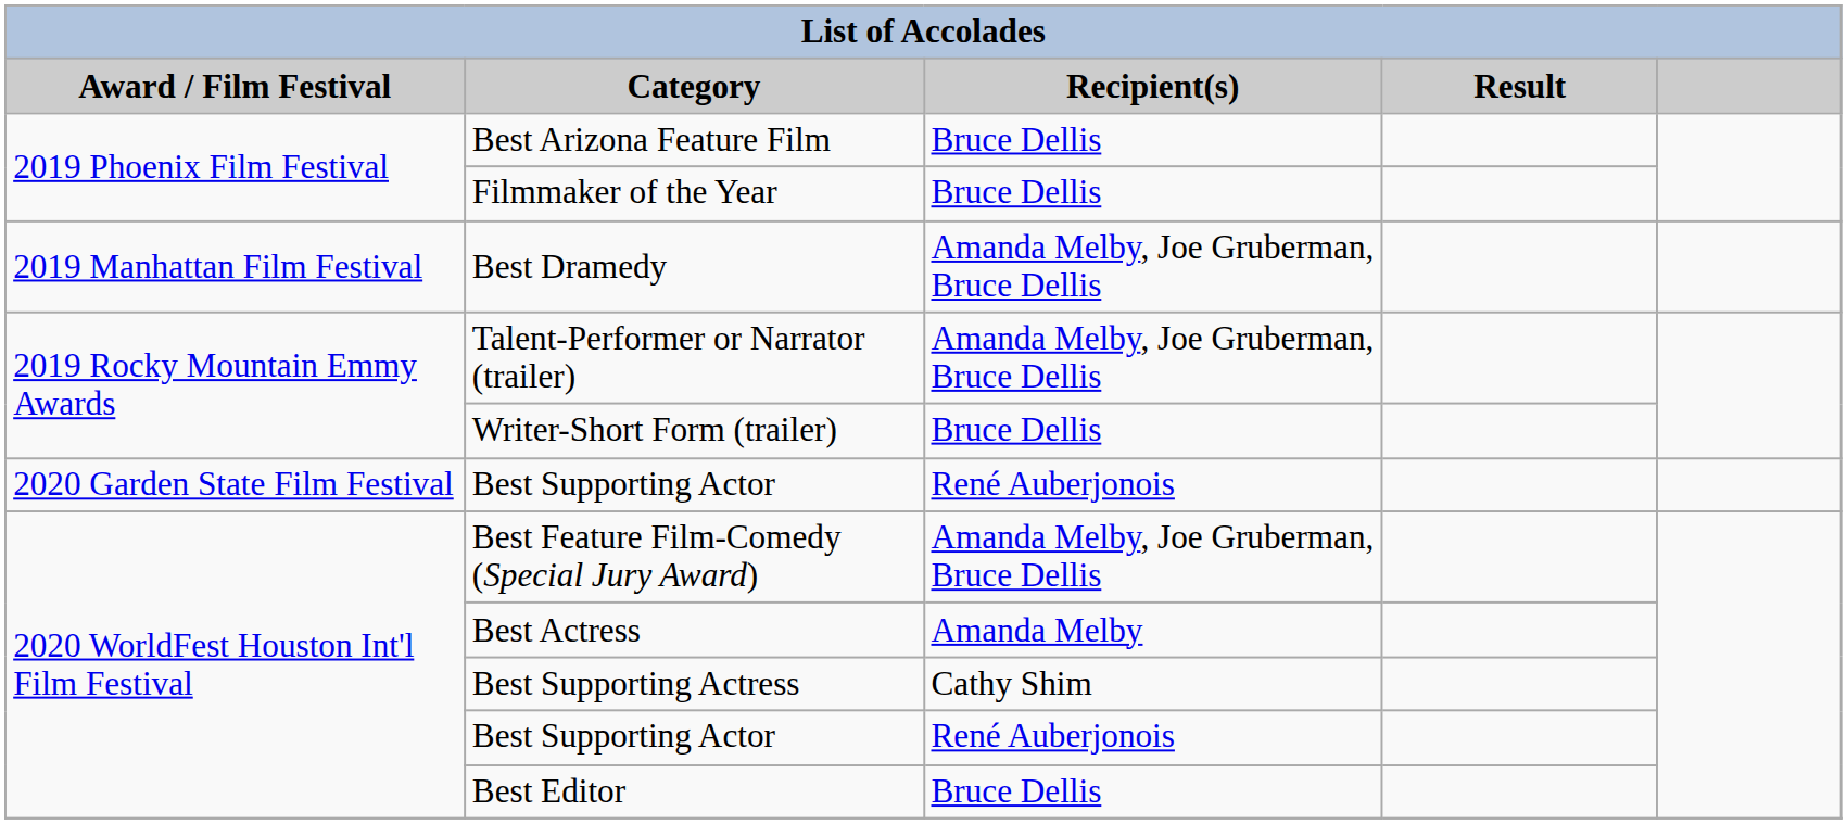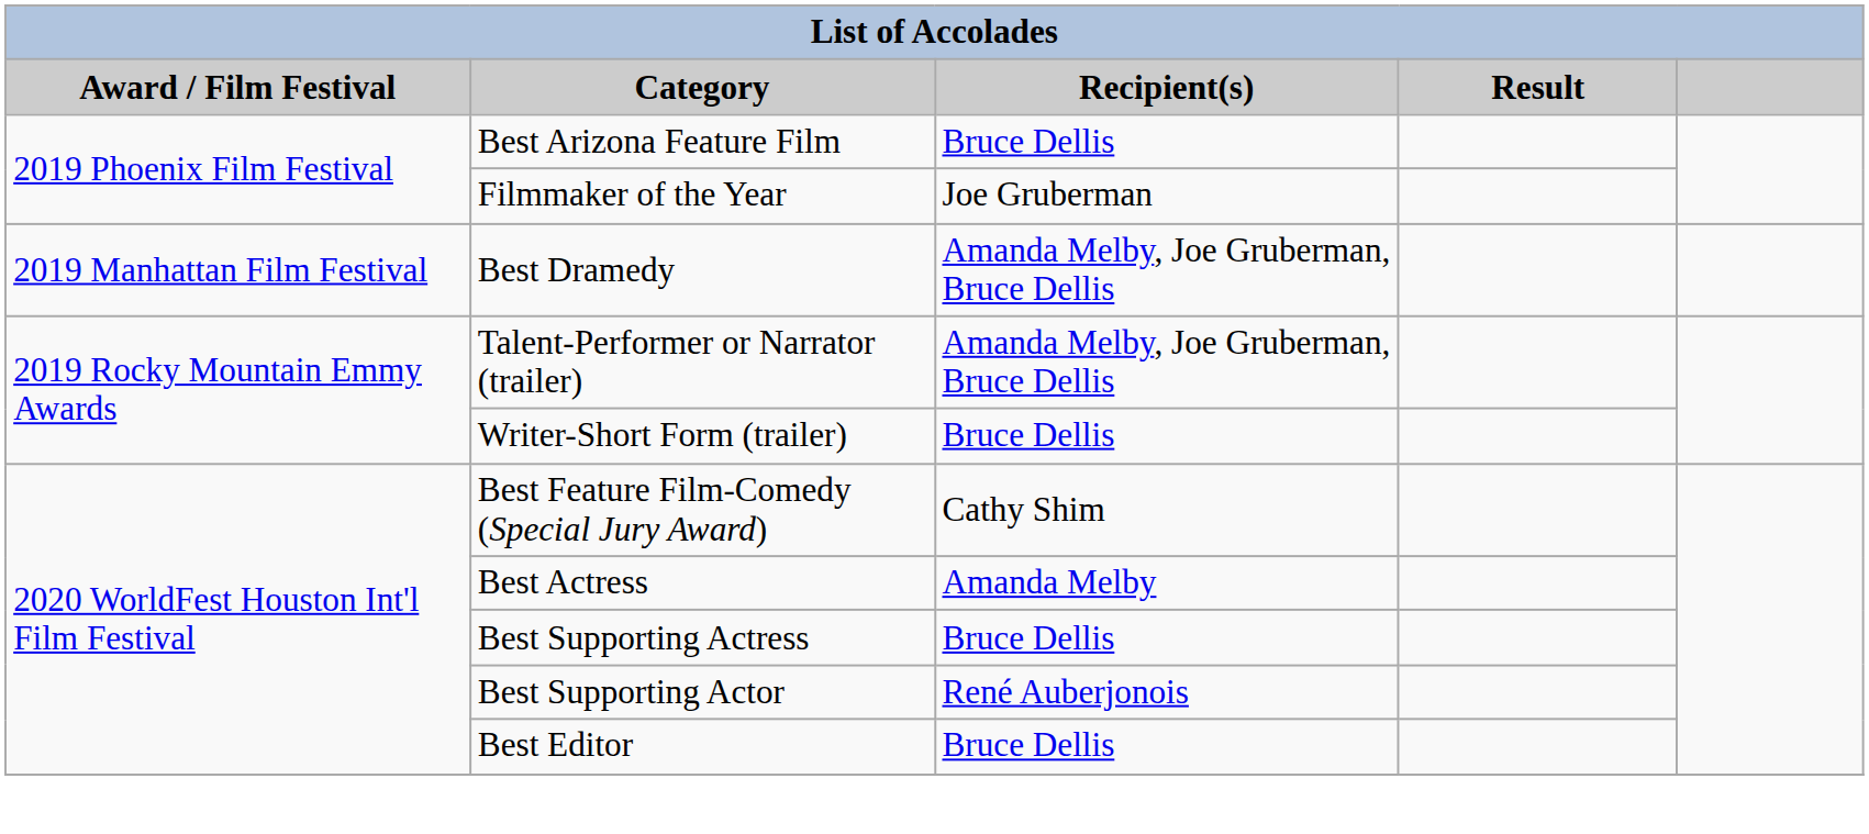 <table class="wikitable">
 <tr style="text-align:center;">
 <th colspan=5 style="background:#B0C4DE;">List of Accolades</th>
 </tr>
 <tr style="text-align:center;">
 <th style="background:#ccc; width:25%;">Award / Film Festival</th>
 <th style="background:#ccc; width:25%;">Category</th>
 <th style="background:#ccc; width:25%;">Recipient(s)</th>
 <th style="background:#ccc; width:15%;">Result</th>
 <th style="background:#ccc; width:10%;"></th>
 </tr>
 <tr>
 <td rowspan="2"><a href='#'>2019 Phoenix Film Festival</a></td>
 <td>Best Arizona Feature Film</td>
 <td><a href='#'>Bruce Dellis</a></td>
 <td></td>
 <td rowspan="2" align="center"></td>
 </tr>
 <tr>
 <td>Filmmaker of the Year</td>
-<td><a href='#'>Bruce Dellis</a></td>
+<td>Joe Gruberman</td>
 <td></td>
 </tr>
 <tr>
 <td><a href='#'>2019 Manhattan Film Festival</a></td>
 <td>Best Dramedy</td>
 <td><a href='#'>Amanda Melby</a>, Joe Gruberman, <a href='#'>Bruce Dellis</a></td>
 <td></td>
 <td align="center"></td>
 </tr>
 <tr>
 <td rowspan="2"><a href='#'>2019 Rocky Mountain Emmy Awards</a></td>
 <td>Talent-Performer or Narrator (trailer)</td>
 <td><a href='#'>Amanda Melby</a>, Joe Gruberman, <a href='#'>Bruce Dellis</a></td>
 <td></td>
 <td rowspan="2" align="center"></td>
 </tr>
 <tr>
 <td>Writer-Short Form (trailer)</td>
 <td><a href='#'>Bruce Dellis</a></td>
 <td></td>
 </tr>
 <tr>
-<td><a href='#'>2020 Garden State Film Festival</a></td>
-<td>Best Supporting Actor</td>
-<td><a href='#'>René Auberjonois</a></td>
-<td></td>
-<td align="center"></td>
-</tr>
-<tr>
 <td rowspan="5"><a href='#'>2020 WorldFest Houston Int'l Film Festival</a></td>
 <td>Best Feature Film-Comedy (<em>Special Jury Award</em>)</td>
-<td><a href='#'>Amanda Melby</a>, Joe Gruberman, <a href='#'>Bruce Dellis</a></td>
+<td>Cathy Shim</td>
 <td></td>
 <td rowspan="5" align="center"></td>
 </tr>
 <tr>
 <td>Best Actress</td>
 <td><a href='#'>Amanda Melby</a></td>
 <td></td>
 </tr>
 <tr>
 <td>Best Supporting Actress</td>
-<td>Cathy Shim</td>
+<td><a href='#'>Bruce Dellis</a></td>
 <td></td>
 </tr>
 <tr>
 <td>Best Supporting Actor</td>
 <td><a href='#'>René Auberjonois</a></td>
 <td></td>
 </tr>
 <tr>
 <td>Best Editor</td>
 <td><a href='#'>Bruce Dellis</a></td>
 <td></td>
 </tr>
 <tr>
 </tr>
 </table>
